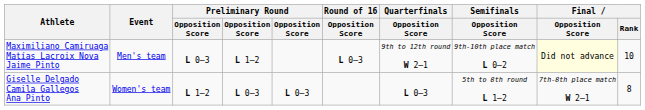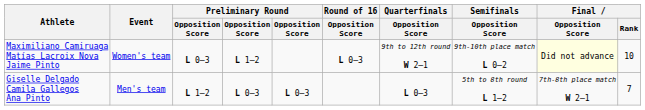 <table class=wikitable style="font-size:90%">
 <tr>
 <th rowspan="2">Athlete</th>
 <th rowspan="2">Event</th>
 <th colspan=3>Preliminary Round</th>
 <th>Round of 16</th>
 <th>Quarterfinals</th>
 <th>Semifinals</th>
 <th colspan=2>Final / </th>
 </tr>
 <tr style="font-size:95%">
 <th>Opposition<br>Score</th>
 <th>Opposition<br>Score</th>
 <th>Opposition<br>Score</th>
 <th>Opposition<br>Score</th>
 <th>Opposition<br>Score</th>
 <th>Opposition<br>Score</th>
 <th>Opposition<br>Score</th>
 <th>Rank</th>
 </tr>
 <tr align=center>
 <td align=left><a href='#'>Maximiliano Camiruaga</a><br><a href='#'>Matías Lacroix Nova</a><br><a href='#'>Jaime Pinto</a></td>
-<td><a href='#'>Men's team</a></td>
+<td><a href='#'>Women's team</a></td>
 <td><br><strong>L</strong> 0–3</td>
 <td><br><strong>L</strong> 1–2</td>
 <td></td>
 <td><br><strong>L</strong> 0–3</td>
 <td><small><em>9th to 12th round</em></small><br><br><strong>W</strong> 2–1</td>
 <td><small><em>9th-10th place match</em></small><br><br><strong>L</strong> 0–2</td>
 <td style="background: lightyellow;">Did not advance</td>
 <td>10</td>
 </tr>
 <tr align=center>
 <td align=left><a href='#'>Giselle Delgado</a><br><a href='#'>Camila Gallegos</a><br><a href='#'>Ana Pinto</a></td>
-<td><a href='#'>Women's team</a></td>
+<td><a href='#'>Men's team</a></td>
 <td><br><strong>L</strong> 1–2</td>
 <td><br><strong>L</strong> 0–3</td>
 <td><br><strong>L</strong> 0–3</td>
 <td></td>
 <td><br><strong>L</strong> 0–3</td>
 <td><small><em>5th to 8th round</em></small><br><br><strong>L</strong> 1–2</td>
 <td><small><em>7th-8th place match</em></small><br><br><strong>W</strong> 2–1</td>
-<td>8</td>
+<td>7</td>
 </tr>
 </table>
